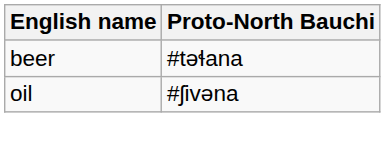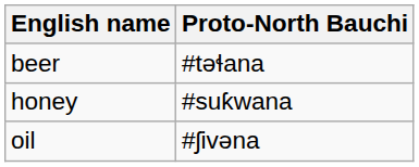 <table class="wikitable">
 <tr>
 <th>English name</th>
 <th>Proto-North Bauchi</th>
 </tr>
 <tr>
 <td>beer</td>
 <td>#təɬana</td>
 </tr>
 <tr>
+<td>honey</td>
+<td>#suƙwana</td>
+</tr>
+<tr>
 <td>oil</td>
 <td>#ʃivəna</td>
 </tr>
 </table>
